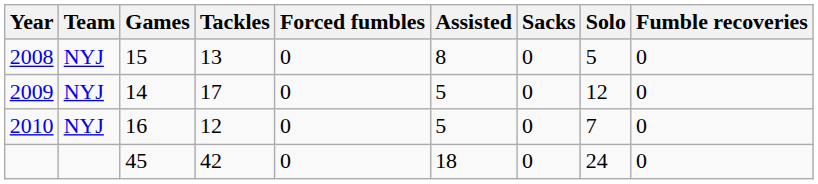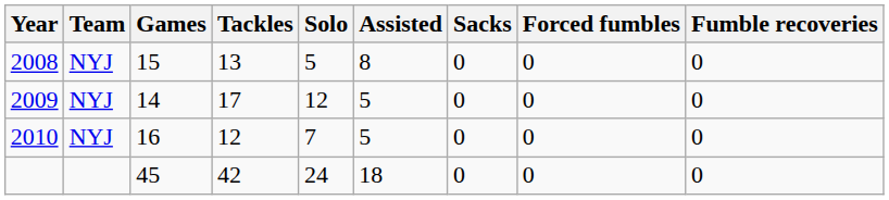 <table class="wikitable">
 <tr>
 <th>Year</th>
 <th>Team</th>
 <th>Games</th>
 <th>Tackles</th>
-<th>Forced fumbles</th>
+<th>Solo</th>
 <th>Assisted</th>
 <th>Sacks</th>
-<th>Solo</th>
+<th>Forced fumbles</th>
 <th>Fumble recoveries</th>
 </tr>
 <tr>
 <td><a href='#'>2008</a></td>
 <td><a href='#'>NYJ</a></td>
 <td>15</td>
 <td>13</td>
-<td>0</td>
+<td>5</td>
 <td>8</td>
 <td>0</td>
-<td>5</td>
+<td>0</td>
 <td>0</td>
 </tr>
 <tr>
 <td><a href='#'>2009</a></td>
 <td><a href='#'>NYJ</a></td>
 <td>14</td>
 <td>17</td>
-<td>0</td>
+<td>12</td>
 <td>5</td>
 <td>0</td>
-<td>12</td>
+<td>0</td>
 <td>0</td>
 </tr>
 <tr>
 <td><a href='#'>2010</a></td>
 <td><a href='#'>NYJ</a></td>
 <td>16</td>
 <td>12</td>
-<td>0</td>
+<td>7</td>
 <td>5</td>
 <td>0</td>
-<td>7</td>
+<td>0</td>
 <td>0</td>
 </tr>
 <tr>
 <td></td>
 <td></td>
 <td>45</td>
 <td>42</td>
-<td>0</td>
+<td>24</td>
 <td>18</td>
 <td>0</td>
-<td>24</td>
+<td>0</td>
 <td>0</td>
 </tr>
 </table>
